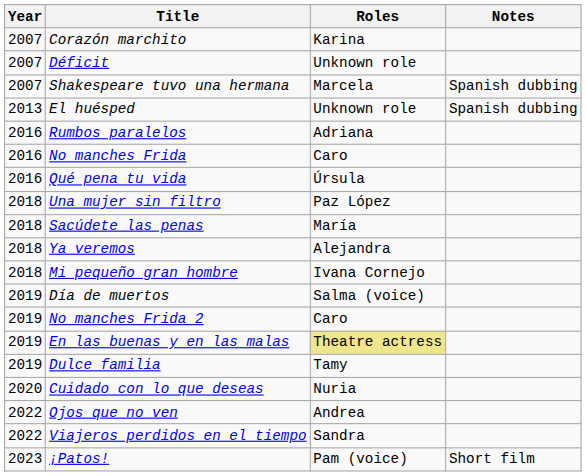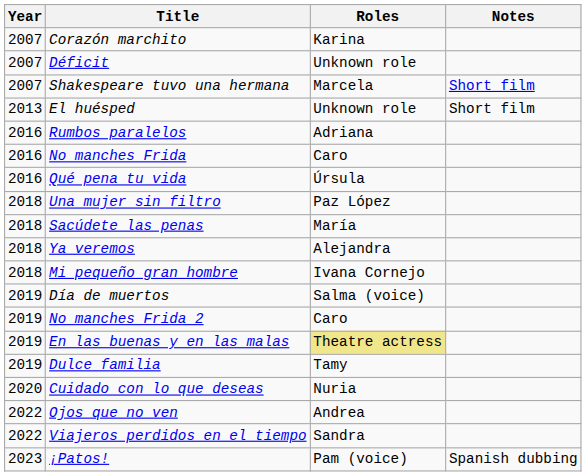 <table class="wikitable sortable">
 <tr>
 <th>Year</th>
 <th>Title</th>
 <th>Roles</th>
 <th>Notes</th>
 </tr>
 <tr>
 <td>2007</td>
 <td><em>Corazón marchito</em></td>
 <td>Karina</td>
 <td></td>
 </tr>
 <tr>
 <td>2007</td>
 <td><em><a href='#'>Déficit</a></em></td>
 <td>Unknown role</td>
 <td></td>
 </tr>
 <tr>
 <td>2007</td>
 <td><em>Shakespeare tuvo una hermana</em></td>
 <td>Marcela</td>
-<td>Spanish dubbing</td>
+<td><a href='#'>Short film</a></td>
 </tr>
 <tr>
 <td>2013</td>
 <td><em>El huésped</em></td>
 <td>Unknown role</td>
-<td>Spanish dubbing</td>
+<td>Short film</td>
 </tr>
 <tr>
 <td>2016</td>
 <td><em><a href='#'>Rumbos paralelos</a></em></td>
 <td>Adriana</td>
 <td></td>
 </tr>
 <tr>
 <td>2016</td>
 <td><em><a href='#'>No manches Frida</a></em></td>
 <td>Caro</td>
 <td></td>
 </tr>
 <tr>
 <td>2016</td>
 <td><em><a href='#'>Qué pena tu vida</a></em></td>
 <td>Úrsula</td>
 <td></td>
 </tr>
 <tr>
 <td>2018</td>
 <td><em><a href='#'>Una mujer sin filtro</a></em></td>
 <td>Paz López</td>
 <td></td>
 </tr>
 <tr>
 <td>2018</td>
 <td><em><a href='#'>Sacúdete las penas</a></em></td>
 <td>María</td>
 <td></td>
 </tr>
 <tr>
 <td>2018</td>
 <td><em><a href='#'>Ya veremos</a></em></td>
 <td>Alejandra</td>
 <td></td>
 </tr>
 <tr>
 <td>2018</td>
 <td><em><a href='#'>Mi pequeño gran hombre</a></em></td>
 <td>Ivana Cornejo</td>
 <td></td>
 </tr>
 <tr>
 <td>2019</td>
 <td><em>Día de muertos</em></td>
 <td>Salma (voice)</td>
 <td></td>
 </tr>
 <tr>
 <td>2019</td>
 <td><em><a href='#'>No manches Frida 2</a></em></td>
 <td>Caro</td>
 <td></td>
 </tr>
 <tr>
 <td>2019</td>
 <td><em><a href='#'>En las buenas y en las malas</a></em></td>
 <td style="background: khaki;">Theatre actress</td>
 <td></td>
 </tr>
 <tr>
 <td>2019</td>
 <td><em><a href='#'>Dulce familia</a></em></td>
 <td>Tamy</td>
 <td></td>
 </tr>
 <tr>
 <td>2020</td>
 <td><em><a href='#'>Cuidado con lo que deseas</a></em></td>
 <td>Nuria</td>
 <td></td>
 </tr>
 <tr>
 <td>2022</td>
 <td><em><a href='#'>Ojos que no ven</a></em></td>
 <td>Andrea</td>
 <td></td>
 </tr>
 <tr>
 <td>2022</td>
 <td><em><a href='#'>Viajeros perdidos en el tiempo</a></em></td>
 <td>Sandra</td>
 <td></td>
 </tr>
 <tr>
 <td>2023</td>
 <td><em><a href='#'>¡Patos!</a></em></td>
 <td>Pam (voice)</td>
-<td>Short film</td>
+<td>Spanish dubbing</td>
 </tr>
 </table>
